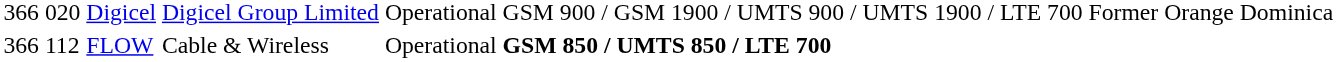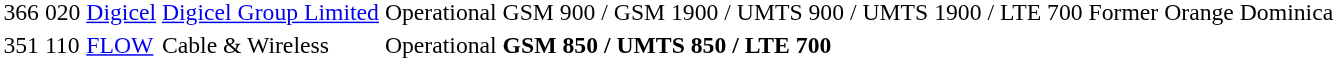 <table>
 <tr>
 <td>366</td>
 <td>020</td>
 <td><a href='#'>Digicel</a></td>
 <td><a href='#'>Digicel Group Limited</a></td>
 <td>Operational</td>
 <td>GSM 900 / GSM 1900 / UMTS 900 / UMTS 1900 / LTE 700</td>
 <td> Former Orange Dominica</td>
 </tr>
 <tr>
-<td>366</td>
-<td>112</td>
+<td>351</td>
+<td>110</td>
 <td><a href='#'>FLOW</a></td>
 <td>Cable &  Wireless</td>
 <td>Operational</td>
 <td><strong>GSM 850 / UMTS 850 / LTE 700</strong></td>
 <td></td>
 </tr>
 </table>
